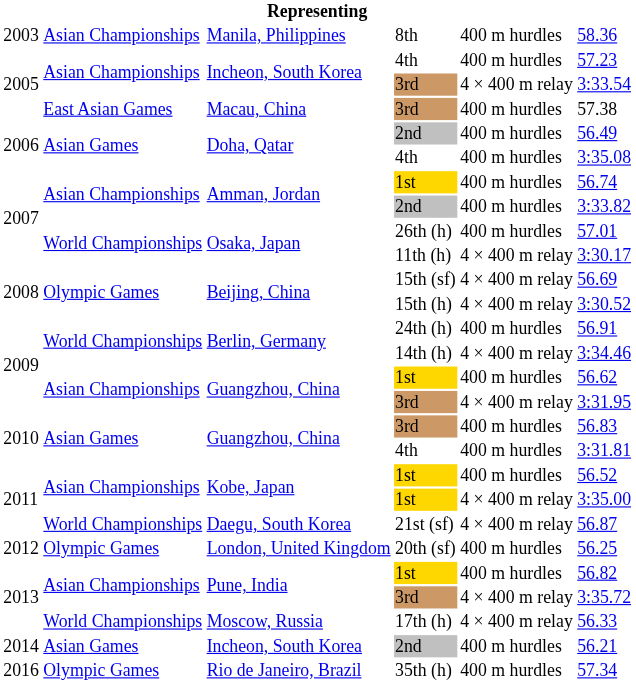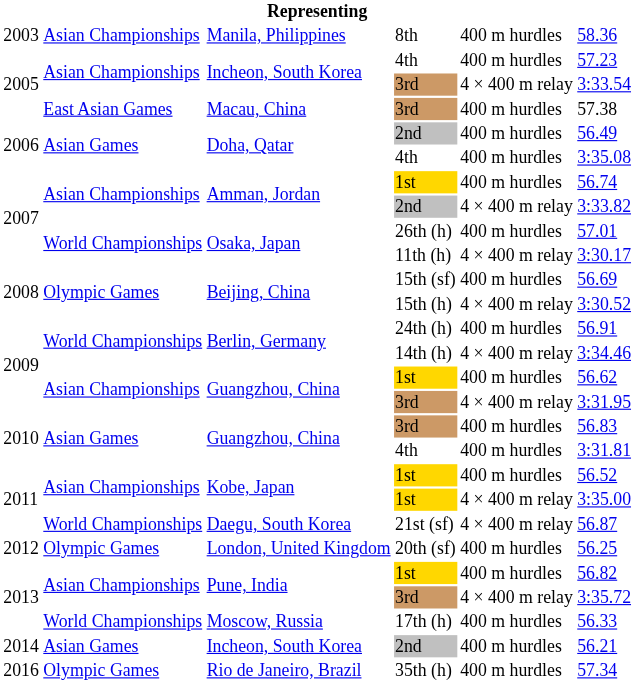 <table>
 <tr>
 <th colspan="6">Representing </th>
 </tr>
 <tr>
 <td>2003</td>
 <td><a href='#'>Asian Championships</a></td>
 <td><a href='#'>Manila, Philippines</a></td>
 <td>8th</td>
 <td>400 m hurdles</td>
 <td><a href='#'>58.36</a></td>
 </tr>
 <tr>
 <td rowspan=3>2005</td>
 <td rowspan=2><a href='#'>Asian Championships</a></td>
 <td rowspan=2><a href='#'>Incheon, South Korea</a></td>
 <td>4th</td>
 <td>400 m hurdles</td>
 <td><a href='#'>57.23</a></td>
 </tr>
 <tr>
 <td bgcolor=cc9966>3rd</td>
 <td>4 × 400 m relay</td>
 <td><a href='#'>3:33.54</a></td>
 </tr>
 <tr>
 <td><a href='#'>East Asian Games</a></td>
 <td><a href='#'>Macau, China</a></td>
 <td bgcolor=cc9966>3rd</td>
 <td>400 m hurdles</td>
 <td>57.38</td>
 </tr>
 <tr>
 <td rowspan=2>2006</td>
 <td rowspan=2><a href='#'>Asian Games</a></td>
 <td rowspan=2><a href='#'>Doha, Qatar</a></td>
 <td bgcolor=silver>2nd</td>
 <td>400 m hurdles</td>
 <td><a href='#'>56.49</a></td>
 </tr>
 <tr>
 <td>4th</td>
 <td>400 m hurdles</td>
 <td><a href='#'>3:35.08</a></td>
 </tr>
 <tr>
 <td rowspan=4>2007</td>
 <td rowspan=2><a href='#'>Asian Championships</a></td>
 <td rowspan=2><a href='#'>Amman, Jordan</a></td>
 <td bgcolor=gold>1st</td>
 <td>400 m hurdles</td>
 <td><a href='#'>56.74</a></td>
 </tr>
 <tr>
 <td bgcolor=silver>2nd</td>
-<td>400 m hurdles</td>
+<td>4 × 400 m relay</td>
 <td><a href='#'>3:33.82</a></td>
 </tr>
 <tr>
 <td rowspan=2><a href='#'>World Championships</a></td>
 <td rowspan=2><a href='#'>Osaka, Japan</a></td>
 <td>26th (h)</td>
 <td>400 m hurdles</td>
 <td><a href='#'>57.01</a></td>
 </tr>
 <tr>
 <td>11th (h)</td>
 <td>4 × 400 m relay</td>
 <td><a href='#'>3:30.17</a></td>
 </tr>
 <tr>
 <td rowspan=2>2008</td>
 <td rowspan=2><a href='#'>Olympic Games</a></td>
 <td rowspan=2><a href='#'>Beijing, China</a></td>
 <td>15th (sf)</td>
-<td>4 × 400 m relay</td>
+<td>400 m hurdles</td>
 <td><a href='#'>56.69</a></td>
 </tr>
 <tr>
 <td>15th (h)</td>
 <td>4 × 400 m relay</td>
 <td><a href='#'>3:30.52</a></td>
 </tr>
 <tr>
 <td rowspan=4>2009</td>
 <td rowspan=2><a href='#'>World Championships</a></td>
 <td rowspan=2><a href='#'>Berlin, Germany</a></td>
 <td>24th (h)</td>
 <td>400 m hurdles</td>
 <td><a href='#'>56.91</a></td>
 </tr>
 <tr>
 <td>14th (h)</td>
 <td>4 × 400 m relay</td>
 <td><a href='#'>3:34.46</a></td>
 </tr>
 <tr>
 <td rowspan=2><a href='#'>Asian Championships</a></td>
 <td rowspan=2><a href='#'>Guangzhou, China</a></td>
 <td bgcolor=gold>1st</td>
 <td>400 m hurdles</td>
 <td><a href='#'>56.62</a></td>
 </tr>
 <tr>
 <td bgcolor=cc9966>3rd</td>
 <td>4 × 400 m relay</td>
 <td><a href='#'>3:31.95</a></td>
 </tr>
 <tr>
 <td rowspan=2>2010</td>
 <td rowspan=2><a href='#'>Asian Games</a></td>
 <td rowspan=2><a href='#'>Guangzhou, China</a></td>
 <td bgcolor=cc9966>3rd</td>
 <td>400 m hurdles</td>
 <td><a href='#'>56.83</a></td>
 </tr>
 <tr>
 <td>4th</td>
 <td>400 m hurdles</td>
 <td><a href='#'>3:31.81</a></td>
 </tr>
 <tr>
 <td rowspan=3>2011</td>
 <td rowspan=2><a href='#'>Asian Championships</a></td>
 <td rowspan=2><a href='#'>Kobe, Japan</a></td>
 <td bgcolor=gold>1st</td>
 <td>400 m hurdles</td>
 <td><a href='#'>56.52</a></td>
 </tr>
 <tr>
 <td bgcolor=gold>1st</td>
 <td>4 × 400 m relay</td>
 <td><a href='#'>3:35.00</a></td>
 </tr>
 <tr>
 <td><a href='#'>World Championships</a></td>
 <td><a href='#'>Daegu, South Korea</a></td>
 <td>21st (sf)</td>
 <td>4 × 400 m relay</td>
 <td><a href='#'>56.87</a></td>
 </tr>
 <tr>
 <td>2012</td>
 <td><a href='#'>Olympic Games</a></td>
 <td><a href='#'>London, United Kingdom</a></td>
 <td>20th (sf)</td>
 <td>400 m hurdles</td>
 <td><a href='#'>56.25</a></td>
 </tr>
 <tr>
 <td rowspan=3>2013</td>
 <td rowspan=2><a href='#'>Asian Championships</a></td>
 <td rowspan=2><a href='#'>Pune, India</a></td>
 <td bgcolor=gold>1st</td>
 <td>400 m hurdles</td>
 <td><a href='#'>56.82</a></td>
 </tr>
 <tr>
 <td bgcolor=cc9966>3rd</td>
 <td>4 × 400 m relay</td>
 <td><a href='#'>3:35.72</a></td>
 </tr>
 <tr>
 <td><a href='#'>World Championships</a></td>
 <td><a href='#'>Moscow, Russia</a></td>
 <td>17th (h)</td>
-<td>4 × 400 m relay</td>
+<td>400 m hurdles</td>
 <td><a href='#'>56.33</a></td>
 </tr>
 <tr>
 <td>2014</td>
 <td><a href='#'>Asian Games</a></td>
 <td><a href='#'>Incheon, South Korea</a></td>
 <td bgcolor=silver>2nd</td>
 <td>400 m hurdles</td>
 <td><a href='#'>56.21</a></td>
 </tr>
 <tr>
 <td>2016</td>
 <td><a href='#'>Olympic Games</a></td>
 <td><a href='#'>Rio de Janeiro, Brazil</a></td>
 <td>35th (h)</td>
 <td>400 m hurdles</td>
 <td><a href='#'>57.34</a></td>
 </tr>
 </table>
